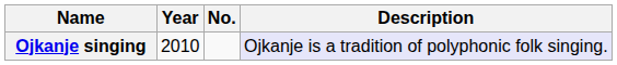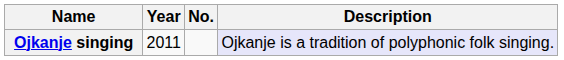 <table class="wikitable sortable plainrowheaders">
 <tr>
 <th style="width:25%">Name</th>
 <th>Year</th>
 <th>No.</th>
 <th class="unsortable">Description</th>
 </tr>
 <tr>
 <th scope="row"><a href='#'>Ojkanje</a> singing</th>
-<td>2010</td>
+<td>2011</td>
 <td></td>
 <td style="background: lavender;">Ojkanje is a tradition of polyphonic folk singing.</td>
 </tr>
 </table>
